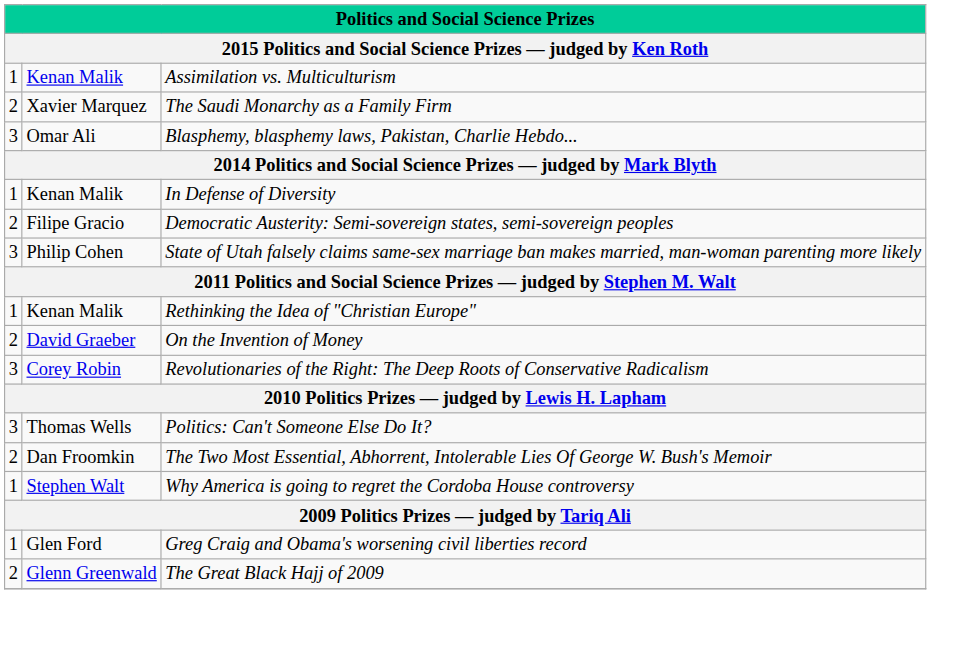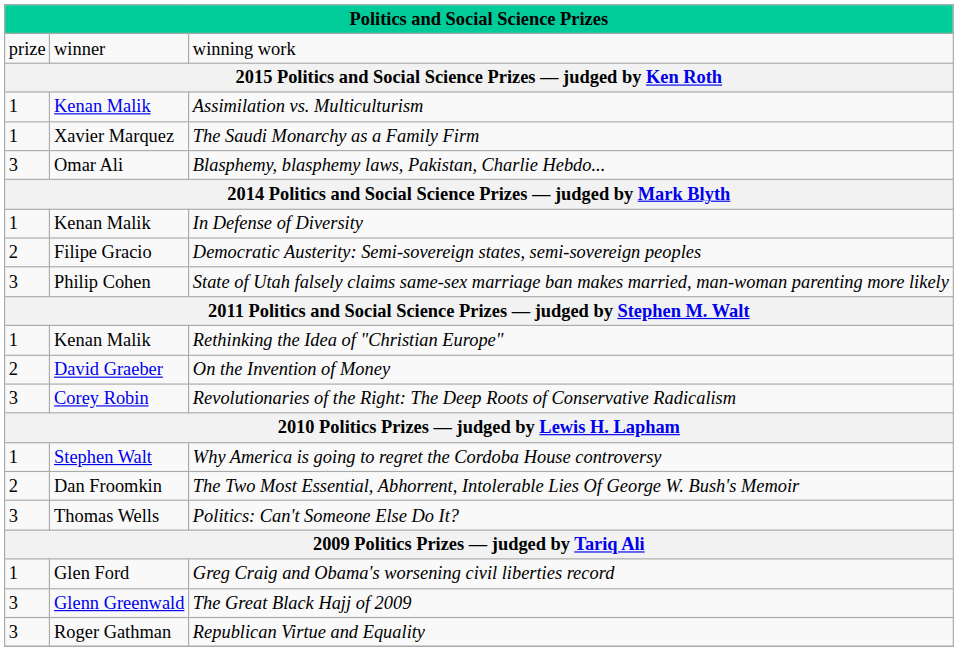 <table class="wikitable collapsible collapsed">
 <tr>
 <th colspan="3" ; style="background:#00CC99">Politics and Social Science Prizes</th>
+</tr>
+<tr>
+<td>prize</td>
+<td>winner</td>
+<td>winning work</td>
 </tr>
 <tr>
 <th colspan="3">2015 Politics and Social Science Prizes — judged by <a href='#'>Ken Roth</a></th>
 </tr>
 <tr>
 <td>1</td>
 <td><a href='#'>Kenan Malik</a></td>
 <td><em>Assimilation vs. Multiculturism</em></td>
 </tr>
 <tr>
-<td>2</td>
+<td>1</td>
 <td>Xavier Marquez</td>
 <td><em>The Saudi Monarchy as a Family Firm</em></td>
 </tr>
 <tr>
 <td>3</td>
 <td>Omar Ali</td>
 <td><em>Blasphemy, blasphemy laws, Pakistan, Charlie Hebdo...</em></td>
 </tr>
 <tr>
 <th colspan="3">2014 Politics and Social Science Prizes — judged by <a href='#'>Mark Blyth</a></th>
 </tr>
 <tr>
 <td>1</td>
 <td>Kenan Malik</td>
 <td><em>In Defense of Diversity</em></td>
 </tr>
 <tr>
 <td>2</td>
 <td>Filipe Gracio</td>
 <td><em>Democratic Austerity: Semi-sovereign states, semi-sovereign peoples</em></td>
 </tr>
 <tr>
 <td>3</td>
 <td>Philip Cohen</td>
 <td><em>State of Utah falsely claims same-sex marriage ban makes married, man-woman parenting more likely</em></td>
 </tr>
 <tr>
 <th colspan="3">2011 Politics and Social Science Prizes — judged by <a href='#'>Stephen M. Walt</a></th>
 </tr>
 <tr>
 <td>1</td>
 <td>Kenan Malik</td>
 <td><em>Rethinking the Idea of "Christian Europe"</em></td>
 </tr>
 <tr>
 <td>2</td>
 <td><a href='#'>David Graeber</a></td>
 <td><em>On the Invention of Money</em></td>
 </tr>
 <tr>
 <td>3</td>
 <td><a href='#'>Corey Robin</a></td>
 <td><em>Revolutionaries of the Right: The Deep Roots of Conservative Radicalism</em></td>
 </tr>
 <tr>
 <th colspan="3">2010 Politics Prizes — judged by <a href='#'>Lewis H. Lapham</a></th>
 </tr>
 <tr>
-<td>3</td>
-<td>Thomas Wells</td>
-<td><em> Politics: Can't Someone Else Do It?</em></td>
+<td>1</td>
+<td><a href='#'>Stephen Walt</a></td>
+<td><em>Why America is going to regret the Cordoba House controversy</em></td>
 </tr>
 <tr>
 <td>2</td>
 <td>Dan Froomkin</td>
 <td><em>The Two Most Essential, Abhorrent, Intolerable Lies Of George W. Bush's Memoir</em></td>
 </tr>
 <tr>
-<td>1</td>
-<td><a href='#'>Stephen Walt</a></td>
-<td><em>Why America is going to regret the Cordoba House controversy</em></td>
+<td>3</td>
+<td>Thomas Wells</td>
+<td><em> Politics: Can't Someone Else Do It?</em></td>
 </tr>
 <tr>
 <th colspan="3">2009 Politics Prizes — judged by <a href='#'>Tariq Ali</a></th>
 </tr>
 <tr>
 <td>1</td>
 <td>Glen Ford</td>
 <td><em>Greg Craig and Obama's worsening civil liberties record</em></td>
 </tr>
 <tr>
-<td>2</td>
+<td>3</td>
 <td><a href='#'>Glenn Greenwald</a></td>
 <td><em>The Great Black Hajj of 2009</em></td>
 </tr>
 <tr>
+<td>3</td>
+<td>Roger Gathman</td>
+<td><em>Republican Virtue and Equality</em></td>
+</tr>
+<tr>
 </tr>
 </table>
